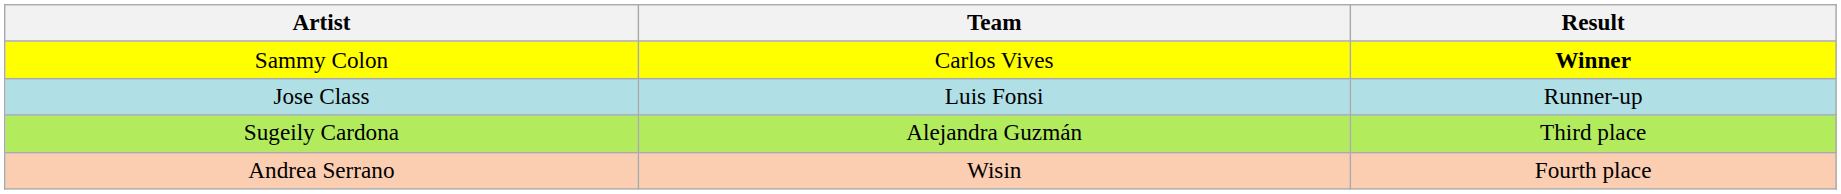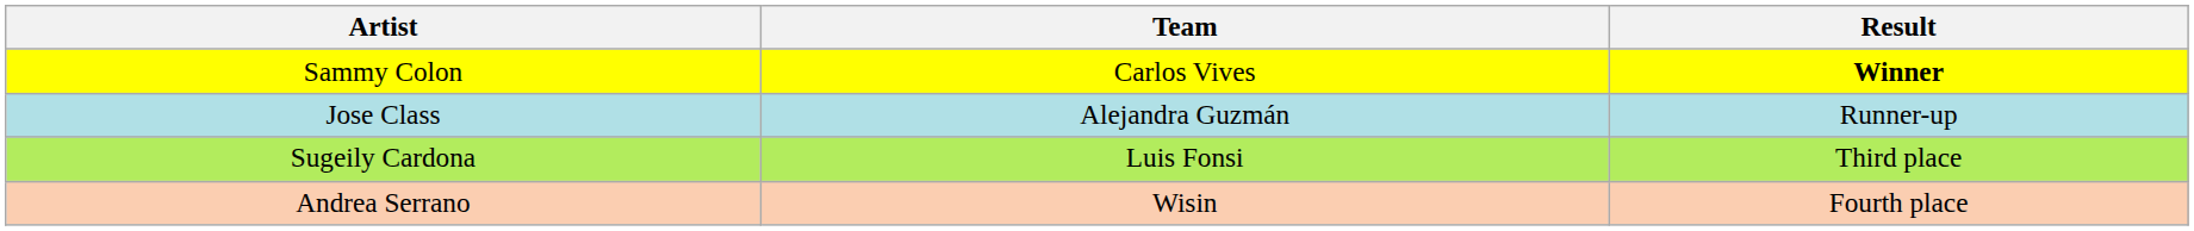 <table class="wikitable" style="text-align:center; width:100%;">
 <tr>
 <th>Artist</th>
 <th>Team</th>
 <th>Result</th>
 </tr>
 <tr style="background:yellow;">
 <td>Sammy Colon</td>
 <td>Carlos Vives</td>
 <td><strong>Winner</strong></td>
 </tr>
 <tr style="background:#b0e0e6;">
 <td>Jose Class</td>
-<td>Luis Fonsi</td>
+<td>Alejandra Guzmán</td>
 <td>Runner-up</td>
 </tr>
 <tr style="background:#b2ec5d;">
 <td>Sugeily Cardona</td>
-<td>Alejandra Guzmán</td>
+<td>Luis Fonsi</td>
 <td>Third place</td>
 </tr>
 <tr style="background:#fbceb1;">
 <td>Andrea Serrano</td>
 <td>Wisin</td>
 <td>Fourth place</td>
 </tr>
 </table>
